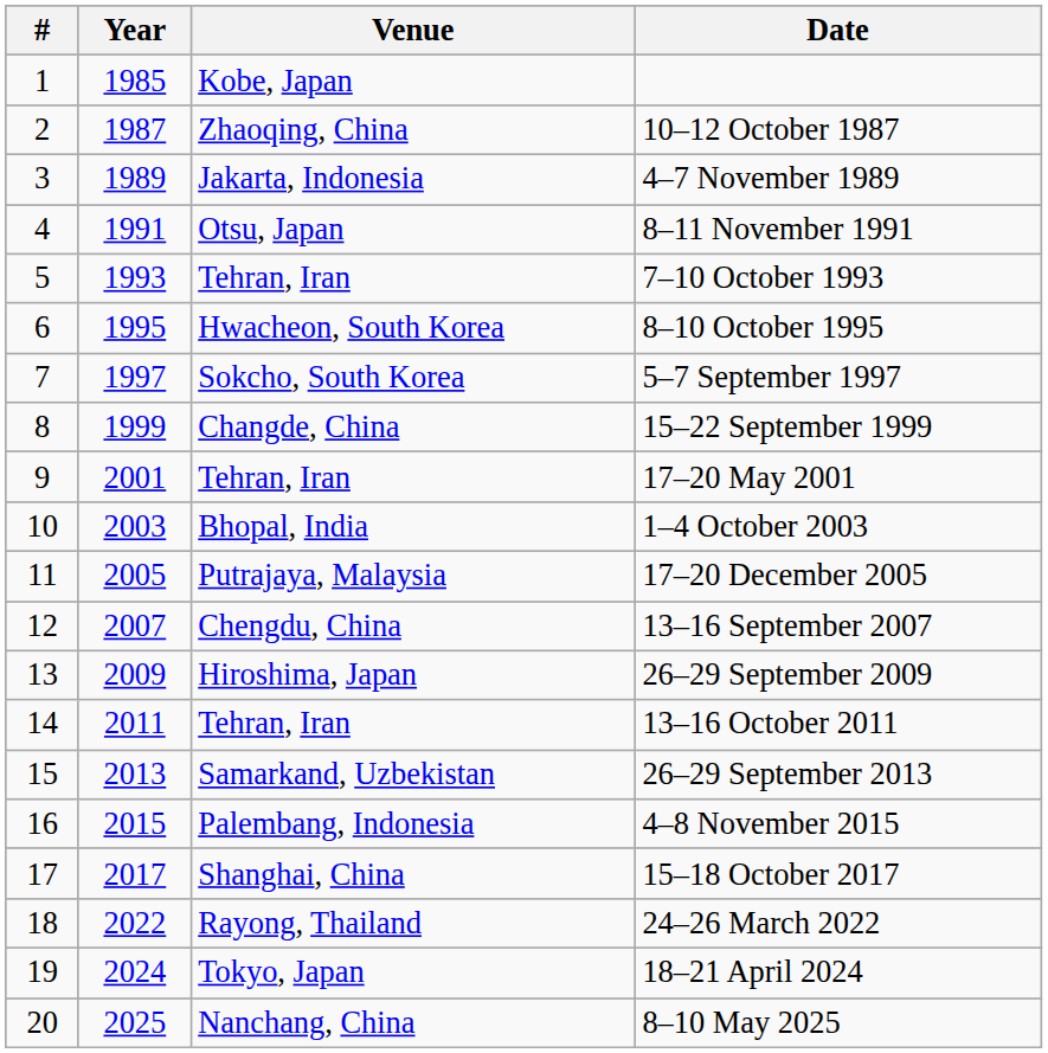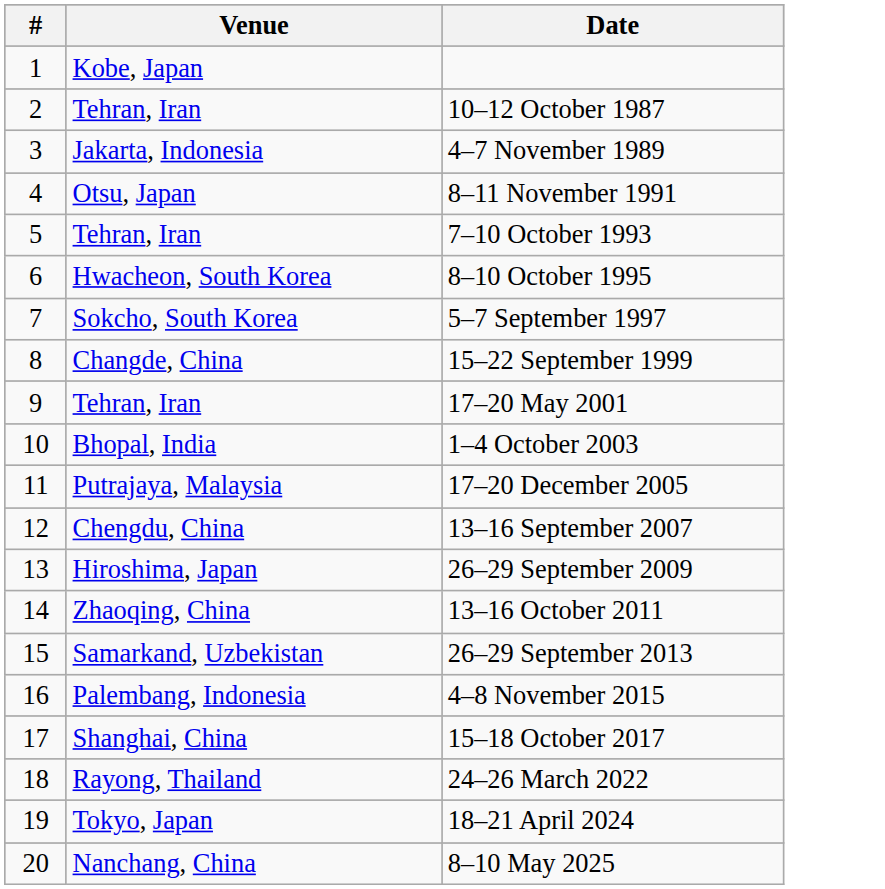 <table class="wikitable" style="text-align:center;">
 <tr style="background:#cccccc;">
 <th width=30>#</th>
-<th width=50>Year</th>
 <th width=220>Venue</th>
 <th width=200>Date</th>
 </tr>
 <tr>
 <td>1</td>
-<td><a href='#'>1985</a></td>
 <td align=left> <a href='#'>Kobe</a>, <a href='#'>Japan</a></td>
 <td align=left></td>
 </tr>
 <tr>
 <td>2</td>
-<td><a href='#'>1987</a></td>
-<td align=left> <a href='#'>Zhaoqing</a>, <a href='#'>China</a></td>
+<td align=left> <a href='#'>Tehran</a>, <a href='#'>Iran</a></td>
 <td align=left>10–12 October 1987</td>
 </tr>
 <tr>
 <td>3</td>
-<td><a href='#'>1989</a></td>
 <td align=left> <a href='#'>Jakarta</a>, <a href='#'>Indonesia</a></td>
 <td align=left>4–7 November 1989</td>
 </tr>
 <tr>
 <td>4</td>
-<td><a href='#'>1991</a></td>
 <td align=left> <a href='#'>Otsu</a>, <a href='#'>Japan</a></td>
 <td align=left>8–11 November 1991</td>
 </tr>
 <tr>
 <td>5</td>
-<td><a href='#'>1993</a></td>
 <td align=left> <a href='#'>Tehran</a>, <a href='#'>Iran</a></td>
 <td align=left>7–10 October 1993</td>
 </tr>
 <tr>
 <td>6</td>
-<td><a href='#'>1995</a></td>
 <td align=left> <a href='#'>Hwacheon</a>, <a href='#'>South Korea</a></td>
 <td align=left>8–10 October 1995</td>
 </tr>
 <tr>
 <td>7</td>
-<td><a href='#'>1997</a></td>
 <td align=left> <a href='#'>Sokcho</a>, <a href='#'>South Korea</a></td>
 <td align=left>5–7 September 1997</td>
 </tr>
 <tr>
 <td>8</td>
-<td><a href='#'>1999</a></td>
 <td align=left> <a href='#'>Changde</a>, <a href='#'>China</a></td>
 <td align=left>15–22 September 1999</td>
 </tr>
 <tr>
 <td>9</td>
-<td><a href='#'>2001</a></td>
 <td align=left> <a href='#'>Tehran</a>, <a href='#'>Iran</a></td>
 <td align=left>17–20 May 2001</td>
 </tr>
 <tr>
 <td>10</td>
-<td><a href='#'>2003</a></td>
 <td align=left> <a href='#'>Bhopal</a>, <a href='#'>India</a></td>
 <td align=left>1–4 October 2003</td>
 </tr>
 <tr>
 <td>11</td>
-<td><a href='#'>2005</a></td>
 <td align=left> <a href='#'>Putrajaya</a>, <a href='#'>Malaysia</a></td>
 <td align=left>17–20 December 2005</td>
 </tr>
 <tr>
 <td>12</td>
-<td><a href='#'>2007</a></td>
 <td align=left> <a href='#'>Chengdu</a>, <a href='#'>China</a></td>
 <td align=left>13–16 September 2007</td>
 </tr>
 <tr>
 <td>13</td>
-<td><a href='#'>2009</a></td>
 <td align=left> <a href='#'>Hiroshima</a>, <a href='#'>Japan</a></td>
 <td align=left>26–29 September 2009</td>
 </tr>
 <tr>
 <td>14</td>
-<td><a href='#'>2011</a></td>
-<td align=left> <a href='#'>Tehran</a>, <a href='#'>Iran</a></td>
+<td align=left> <a href='#'>Zhaoqing</a>, <a href='#'>China</a></td>
 <td align=left>13–16 October 2011</td>
 </tr>
 <tr>
 <td>15</td>
-<td><a href='#'>2013</a></td>
 <td align=left> <a href='#'>Samarkand</a>, <a href='#'>Uzbekistan</a></td>
 <td align=left>26–29 September 2013</td>
 </tr>
 <tr>
 <td>16</td>
-<td><a href='#'>2015</a></td>
 <td align=left> <a href='#'>Palembang</a>, <a href='#'>Indonesia</a></td>
 <td align=left>4–8 November 2015</td>
 </tr>
 <tr>
 <td>17</td>
-<td><a href='#'>2017</a></td>
 <td align=left> <a href='#'>Shanghai</a>, <a href='#'>China</a></td>
 <td align=left>15–18 October 2017</td>
 </tr>
 <tr>
 <td>18</td>
-<td><a href='#'>2022</a></td>
 <td align=left> <a href='#'>Rayong</a>, <a href='#'>Thailand</a></td>
 <td align=left>24–26 March 2022</td>
 </tr>
 <tr>
 <td>19</td>
-<td><a href='#'>2024</a></td>
 <td align=left> <a href='#'>Tokyo</a>, <a href='#'>Japan</a></td>
 <td align=left>18–21 April 2024</td>
 </tr>
 <tr>
 <td>20</td>
-<td><a href='#'>2025</a></td>
 <td align=left> <a href='#'>Nanchang</a>, <a href='#'>China</a></td>
 <td align=left>8–10 May 2025</td>
 </tr>
 </table>
